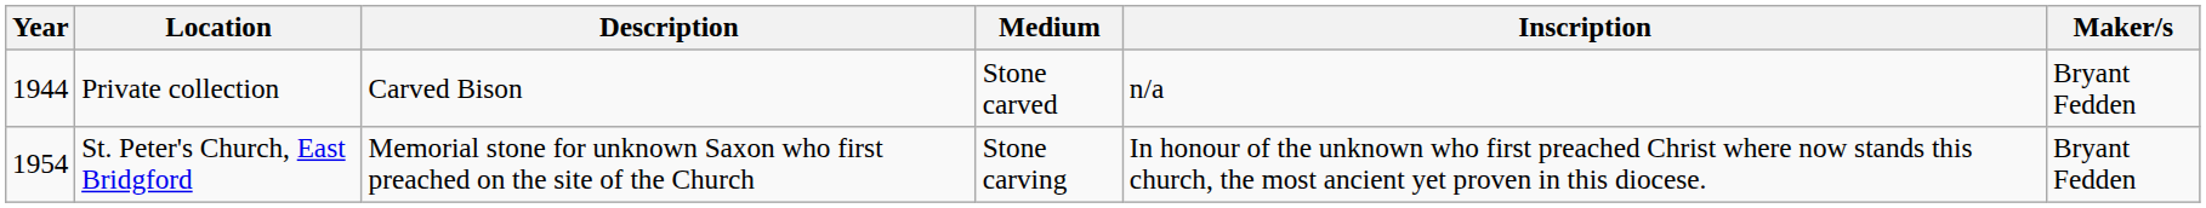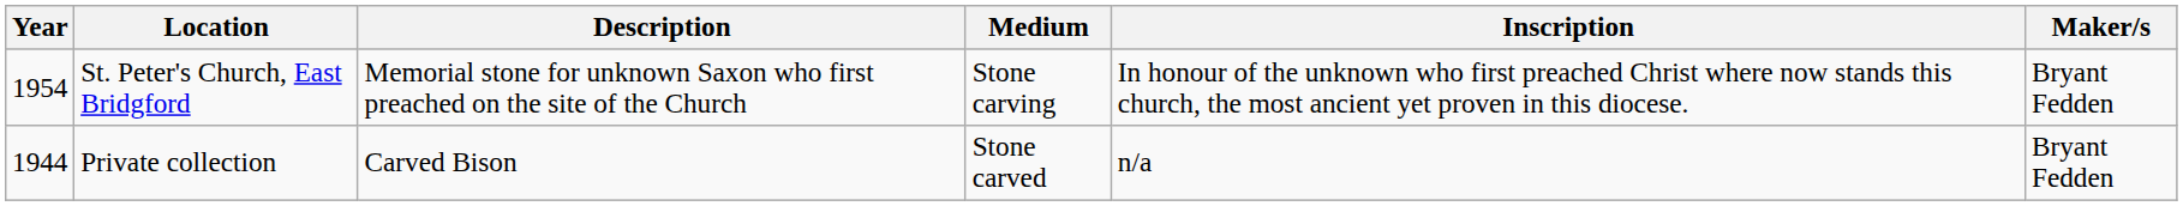 <table class="wikitable">
 <tr>
 <th>Year</th>
 <th>Location</th>
 <th>Description</th>
 <th>Medium</th>
 <th>Inscription</th>
 <th>Maker/s</th>
 </tr>
 <tr>
+<td>1954</td>
+<td>St. Peter's Church, <a href='#'>East Bridgford</a></td>
+<td>Memorial stone for unknown Saxon who first preached on the site of the Church</td>
+<td>Stone carving</td>
+<td>In honour of the unknown who first preached Christ where now stands this church, the most ancient yet proven in this diocese.</td>
+<td>Bryant Fedden</td>
+</tr>
+<tr>
 <td>1944</td>
 <td>Private collection</td>
 <td>Carved Bison</td>
 <td>Stone carved</td>
 <td>n/a</td>
 <td>Bryant Fedden</td>
 </tr>
-<tr>
-<td>1954</td>
-<td>St. Peter's Church, <a href='#'>East Bridgford</a></td>
-<td>Memorial stone for unknown Saxon who first preached on the site of the Church</td>
-<td>Stone carving</td>
-<td>In honour of the unknown who first preached Christ where now stands this church, the most ancient yet proven in this diocese.</td>
-<td>Bryant Fedden</td>
-</tr>
 </table>
